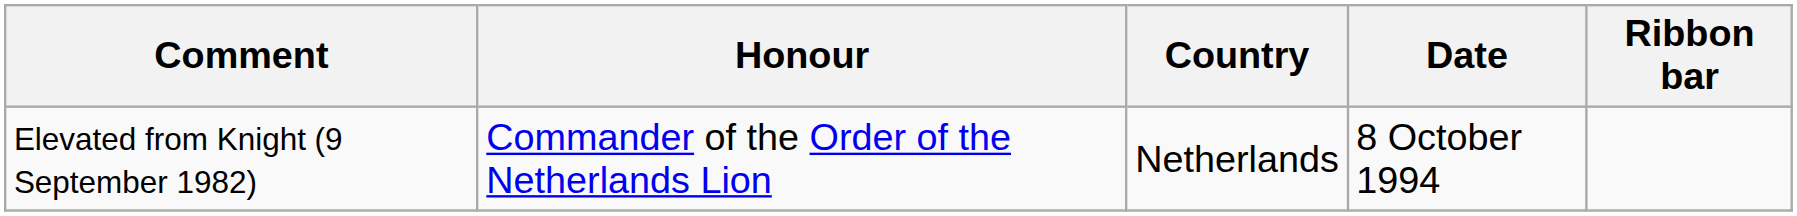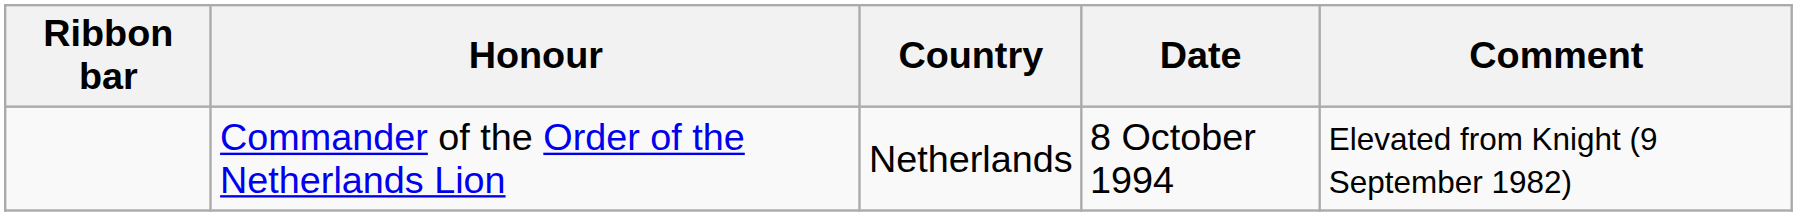 <table class="wikitable" style="width:60%;">
 <tr>
-<th>Comment</th>
+<th style="width:80px;">Ribbon bar</th>
 <th>Honour</th>
 <th>Country</th>
 <th>Date</th>
-<th style="width:80px;">Ribbon bar</th>
+<th>Comment</th>
 </tr>
 <tr>
-<td><small>Elevated from Knight (9 September 1982)</small></td>
+<td></td>
 <td><a href='#'>Commander</a> of the <a href='#'>Order of the Netherlands Lion</a></td>
 <td>Netherlands</td>
 <td>8 October 1994</td>
-<td></td>
+<td><small>Elevated from Knight (9 September 1982)</small></td>
 </tr>
 </table>
